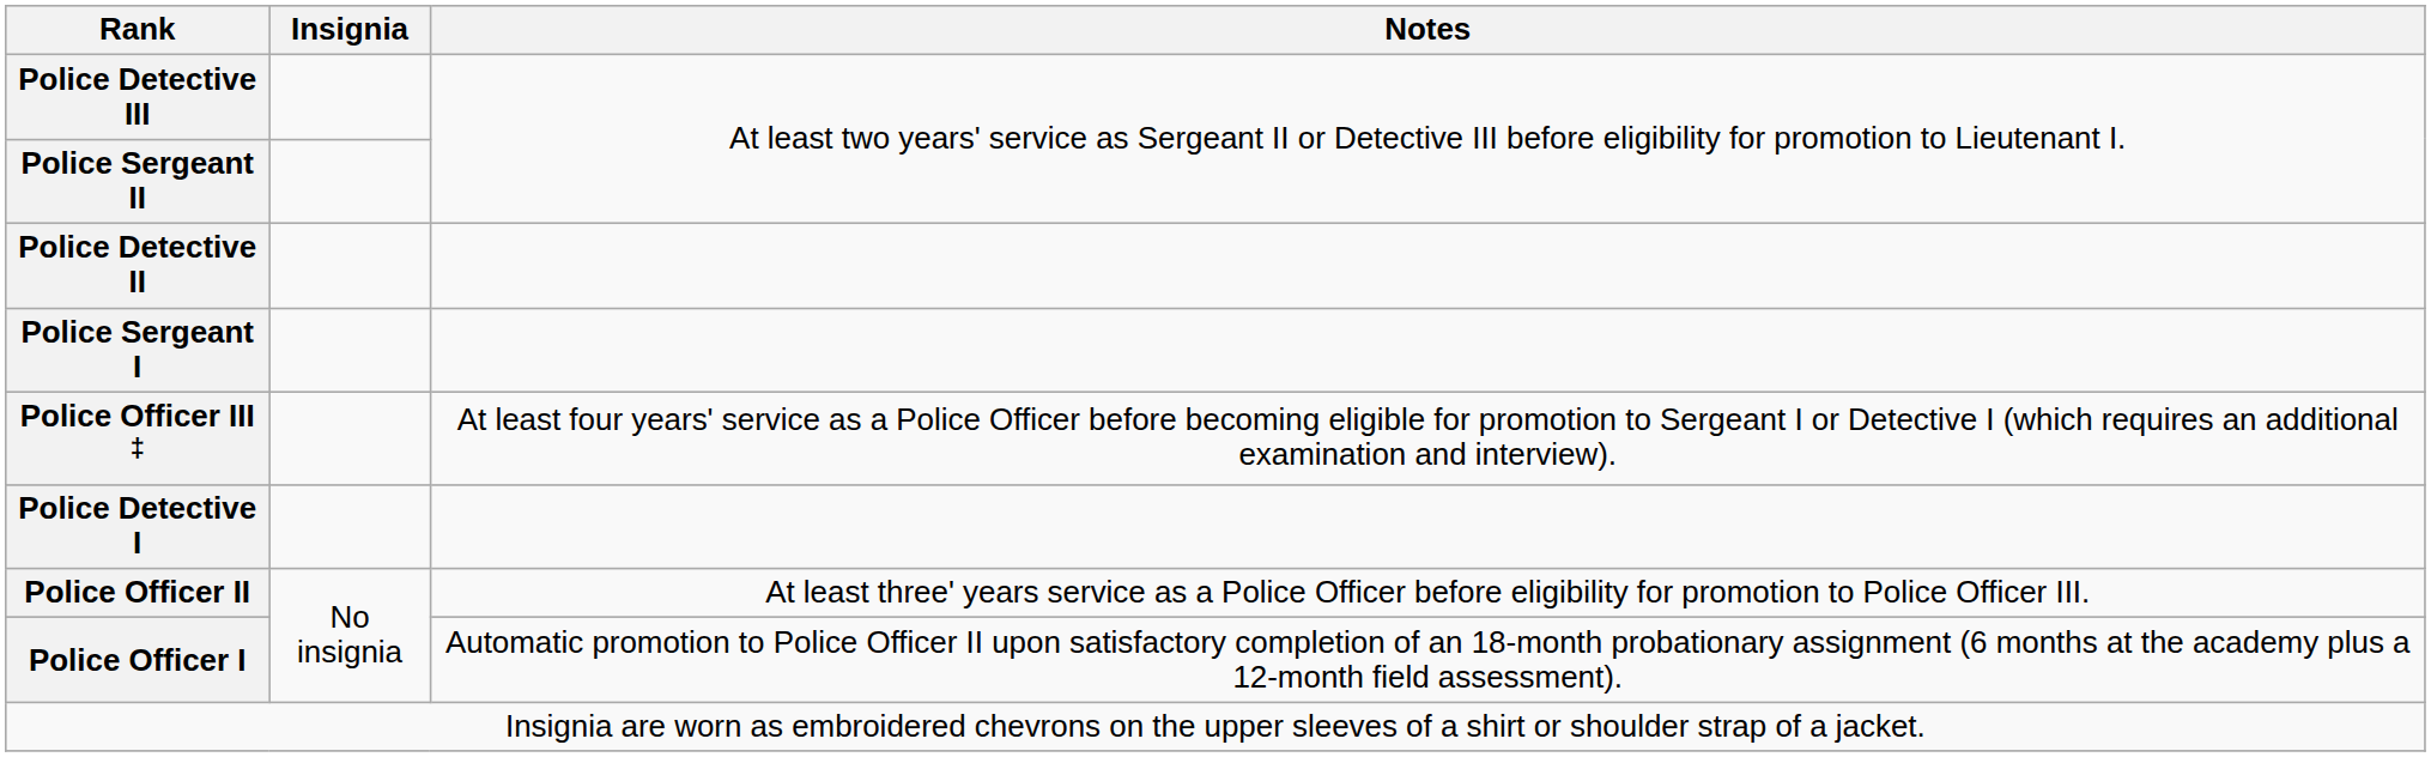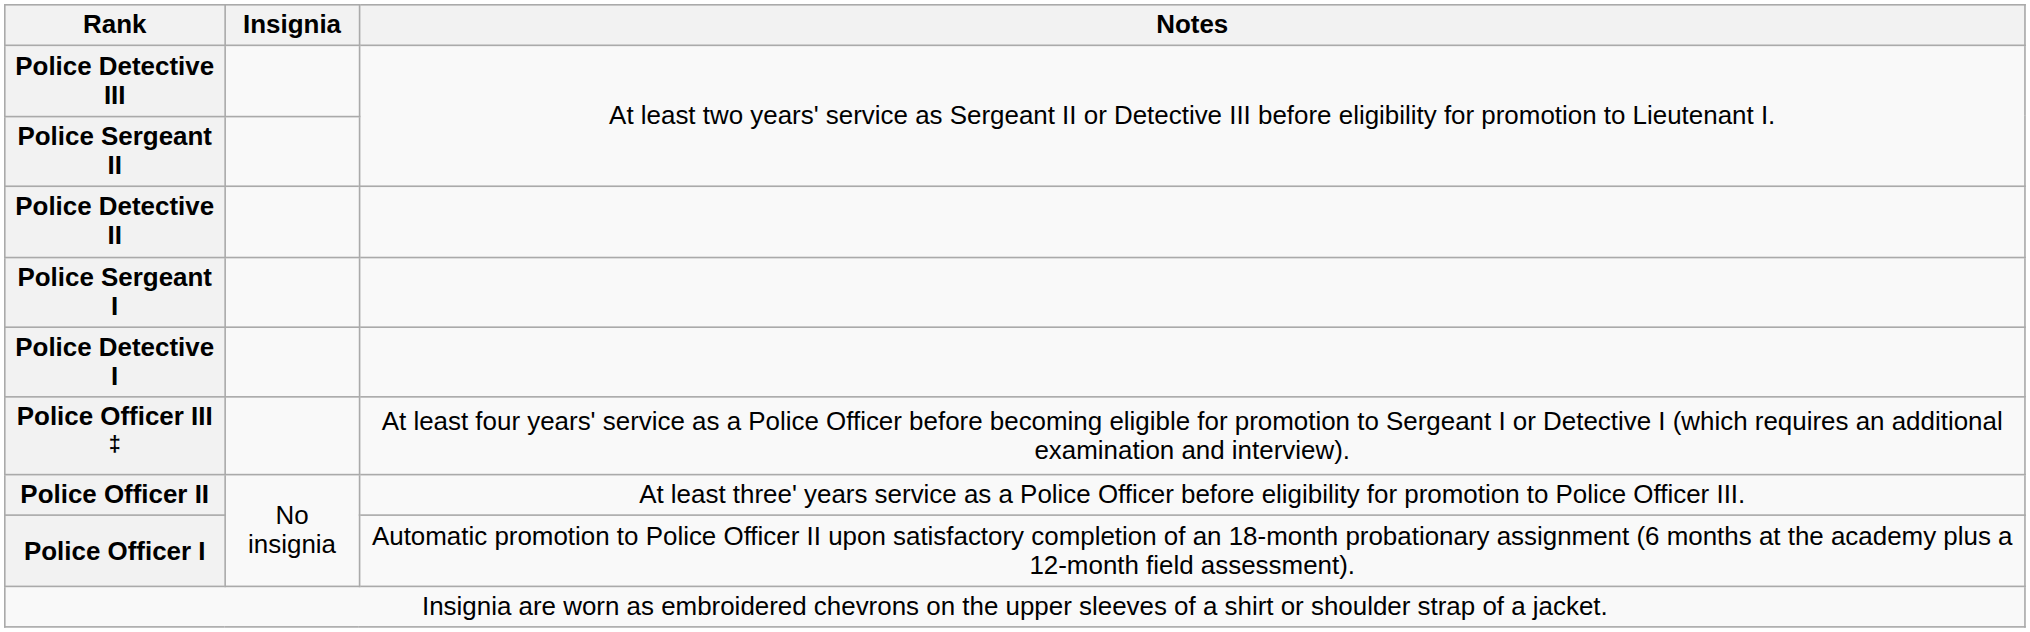 <table class="wikitable" style="text-align:center;">
 <tr>
 <th scope="col">Rank</th>
 <th scope="col">Insignia</th>
 <th scope="col">Notes</th>
 </tr>
 <tr>
 <th scope="row">Police Detective III</th>
 <td></td>
 <td rowspan="2">At least two years' service as Sergeant II or Detective III before eligibility for promotion to Lieutenant I.</td>
 </tr>
 <tr>
 <th scope="row">Police Sergeant II</th>
 <td></td>
 </tr>
 <tr>
 <th scope="row">Police Detective II</th>
 <td></td>
 <td></td>
 </tr>
 <tr>
 <th>Police Sergeant I</th>
 <td></td>
 <td></td>
 </tr>
 <tr>
+<th scope="row">Police Detective I</th>
+<td></td>
+<td></td>
+</tr>
+<tr>
 <th scope="row">Police Officer III <sup>‡</sup></th>
 <td></td>
 <td>At least four years' service as a Police Officer before becoming eligible for promotion to Sergeant I or Detective I (which requires an additional examination and interview).</td>
-</tr>
-<tr>
-<th scope="row">Police Detective I</th>
-<td></td>
-<td></td>
 </tr>
 <tr>
 <th scope="row">Police Officer II</th>
 <td rowspan="2">No insignia</td>
 <td>At least three' years service as a Police Officer before eligibility for promotion to Police Officer III.</td>
 </tr>
 <tr>
 <th scope="row">Police Officer I</th>
 <td>Automatic promotion to Police Officer II upon satisfactory completion of an 18-month probationary assignment (6 months at the academy plus a 12-month field assessment).</td>
 </tr>
 <tr>
 <td colspan="3">Insignia are worn as embroidered chevrons on the upper sleeves of a shirt or shoulder strap of a jacket.</td>
 </tr>
 </table>
